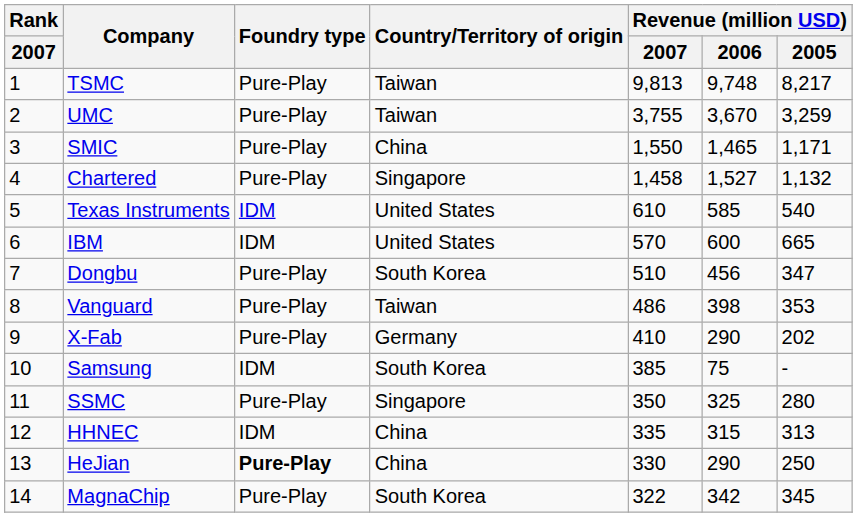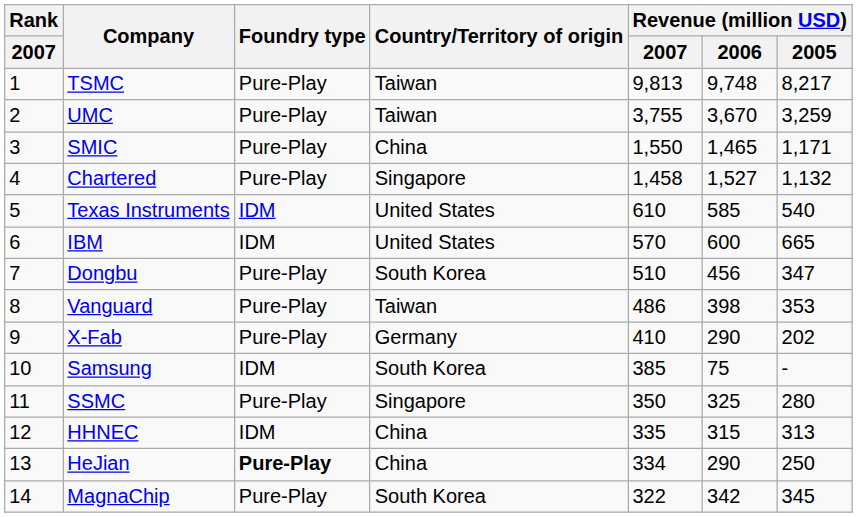 <table class="wikitable" style="text-align=left;">
 <tr>
 <th>Rank</th>
 <th Rowspan="2">Company</th>
 <th Rowspan="2">Foundry type</th>
 <th Rowspan="2">Country/Territory of origin</th>
 <th Colspan="3">Revenue (million <a href='#'>USD</a>)</th>
 </tr>
 <tr>
 <th>2007</th>
 <th>2007</th>
 <th>2006</th>
 <th>2005</th>
 </tr>
 <tr>
 <td>1</td>
 <td><a href='#'>TSMC</a></td>
 <td>Pure-Play</td>
 <td>Taiwan</td>
 <td>9,813</td>
 <td>9,748</td>
 <td>8,217</td>
 </tr>
 <tr>
 <td>2</td>
 <td><a href='#'>UMC</a></td>
 <td>Pure-Play</td>
 <td>Taiwan</td>
 <td>3,755</td>
 <td>3,670</td>
 <td>3,259</td>
 </tr>
 <tr>
 <td>3</td>
 <td><a href='#'>SMIC</a></td>
 <td>Pure-Play</td>
 <td>China</td>
 <td>1,550</td>
 <td>1,465</td>
 <td>1,171</td>
 </tr>
 <tr>
 <td>4</td>
 <td><a href='#'>Chartered</a></td>
 <td>Pure-Play</td>
 <td>Singapore</td>
 <td>1,458</td>
 <td>1,527</td>
 <td>1,132</td>
 </tr>
 <tr>
 <td>5</td>
 <td><a href='#'>Texas Instruments</a></td>
 <td><a href='#'>IDM</a></td>
 <td>United States</td>
 <td>610</td>
 <td>585</td>
 <td>540</td>
 </tr>
 <tr>
 <td>6</td>
 <td><a href='#'>IBM</a></td>
 <td>IDM</td>
 <td>United States</td>
 <td>570</td>
 <td>600</td>
 <td>665</td>
 </tr>
 <tr>
 <td>7</td>
 <td><a href='#'>Dongbu</a></td>
 <td>Pure-Play</td>
 <td>South Korea</td>
 <td>510</td>
 <td>456</td>
 <td>347</td>
 </tr>
 <tr>
 <td>8</td>
 <td><a href='#'>Vanguard</a></td>
 <td>Pure-Play</td>
 <td>Taiwan</td>
 <td>486</td>
 <td>398</td>
 <td>353</td>
 </tr>
 <tr>
 <td>9</td>
 <td><a href='#'>X-Fab</a></td>
 <td>Pure-Play</td>
 <td>Germany</td>
 <td>410</td>
 <td>290</td>
 <td>202</td>
 </tr>
 <tr>
 <td>10</td>
 <td><a href='#'>Samsung</a></td>
 <td>IDM</td>
 <td>South Korea</td>
 <td>385</td>
 <td>75</td>
 <td>-</td>
 </tr>
 <tr>
 <td>11</td>
 <td><a href='#'>SSMC</a></td>
 <td>Pure-Play</td>
 <td>Singapore</td>
 <td>350</td>
 <td>325</td>
 <td>280</td>
 </tr>
 <tr>
 <td>12</td>
 <td><a href='#'>HHNEC</a></td>
 <td>IDM</td>
 <td>China</td>
 <td>335</td>
 <td>315</td>
 <td>313</td>
 </tr>
 <tr>
 <td>13</td>
 <td><a href='#'>HeJian</a></td>
 <td><strong>Pure-Play</strong></td>
 <td>China</td>
-<td>330</td>
+<td>334</td>
 <td>290</td>
 <td>250</td>
 </tr>
 <tr>
 <td>14</td>
 <td><a href='#'>MagnaChip</a></td>
 <td>Pure-Play</td>
 <td>South Korea</td>
 <td>322</td>
 <td>342</td>
 <td>345</td>
 </tr>
 </table>
